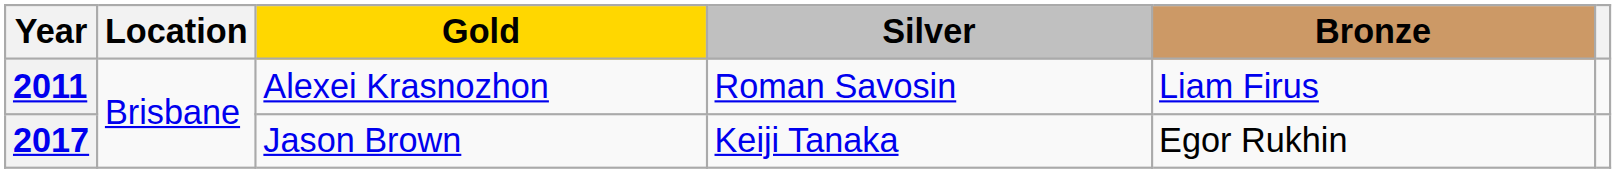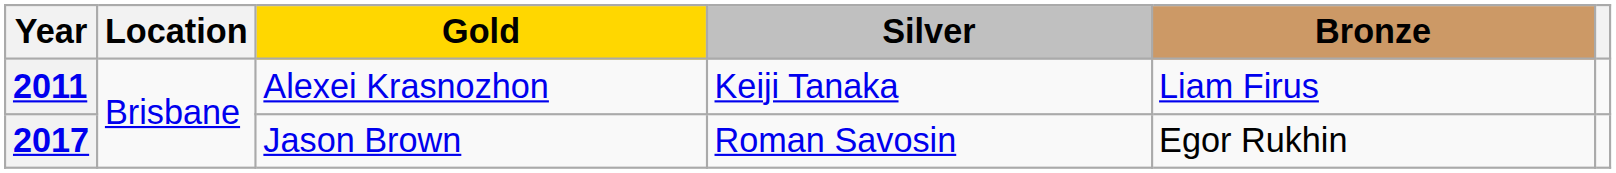 <table class="wikitable unsortable" style="text-align:left; width:85%">
 <tr>
 <th scope="col" style="text-align:center">Year</th>
 <th scope="col" style="text-align:center">Location</th>
 <td scope="col" style="text-align:center; width:30%; background:gold"><strong>Gold</strong></td>
 <td scope="col" style="text-align:center; width:30%; background:silver"><strong>Silver</strong></td>
 <td scope="col" style="text-align:center; width:30%; background:#c96"><strong>Bronze</strong></td>
 <th scope="col" style="text-align:center"></th>
 </tr>
 <tr>
 <th scope="row" style="text-align:left"><a href='#'>2011</a></th>
 <td rowspan="2"><a href='#'>Brisbane</a></td>
 <td> <a href='#'>Alexei Krasnozhon</a></td>
-<td> <a href='#'>Roman Savosin</a></td>
+<td> <a href='#'>Keiji Tanaka</a></td>
 <td> <a href='#'>Liam Firus</a></td>
 <td></td>
 </tr>
 <tr>
 <th scope="row" style="text-align:left"><a href='#'>2017</a></th>
 <td> <a href='#'>Jason Brown</a></td>
-<td> <a href='#'>Keiji Tanaka</a></td>
+<td> <a href='#'>Roman Savosin</a></td>
 <td> Egor Rukhin</td>
 <td></td>
 </tr>
 </table>
